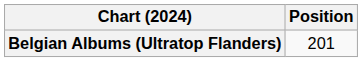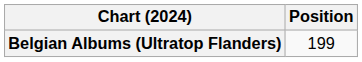 <table class="wikitable plainrowheaders" style="text-align:center">
 <tr>
 <th>Chart (2024)</th>
 <th>Position</th>
 </tr>
 <tr>
 <th scope="row">Belgian Albums (Ultratop Flanders)</th>
-<td>201</td>
+<td>199</td>
 </tr>
 </table>
